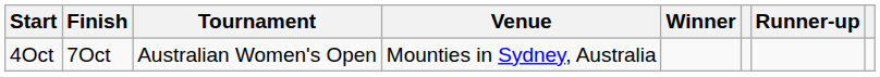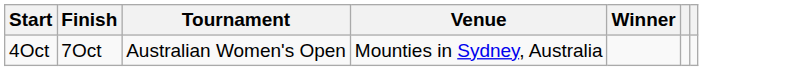 <table class="wikitable" style="font-size: 90%">
 <tr>
 <th>Start</th>
 <th>Finish</th>
 <th>Tournament</th>
 <th>Venue</th>
 <th>Winner</th>
 <th></th>
-<th>Runner-up</th>
 <th></th>
 </tr>
 <tr>
 <td>4Oct</td>
 <td>7Oct</td>
 <td>Australian Women's Open</td>
 <td>Mounties in <a href='#'>Sydney</a>, Australia</td>
 <td></td>
 <td style="text-align:center;"></td>
-<td></td>
 <td style="text-align:center;"></td>
 </tr>
 </table>
